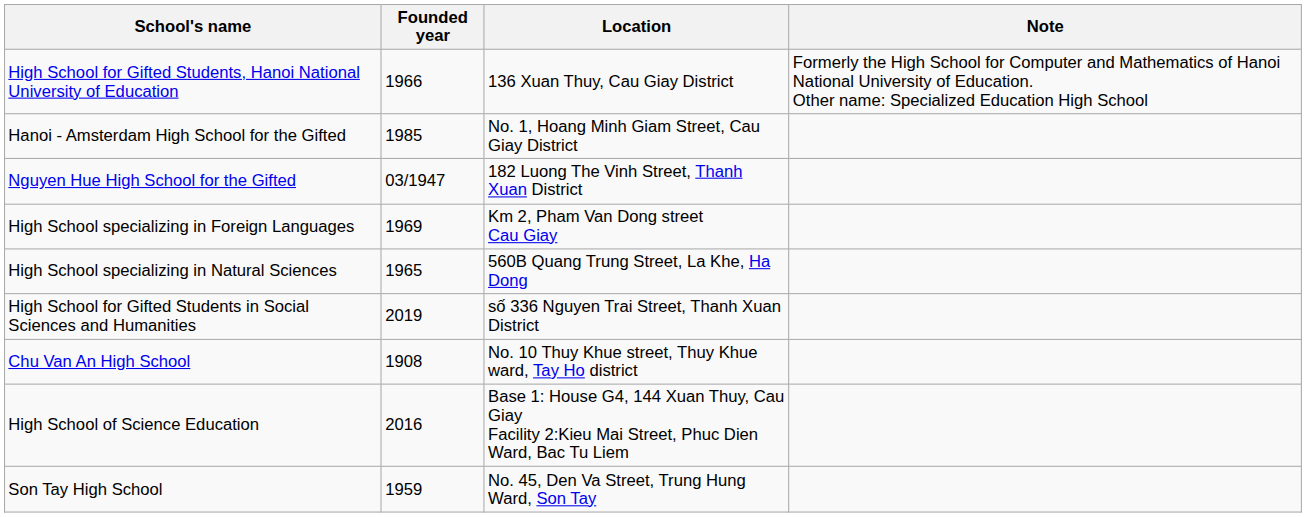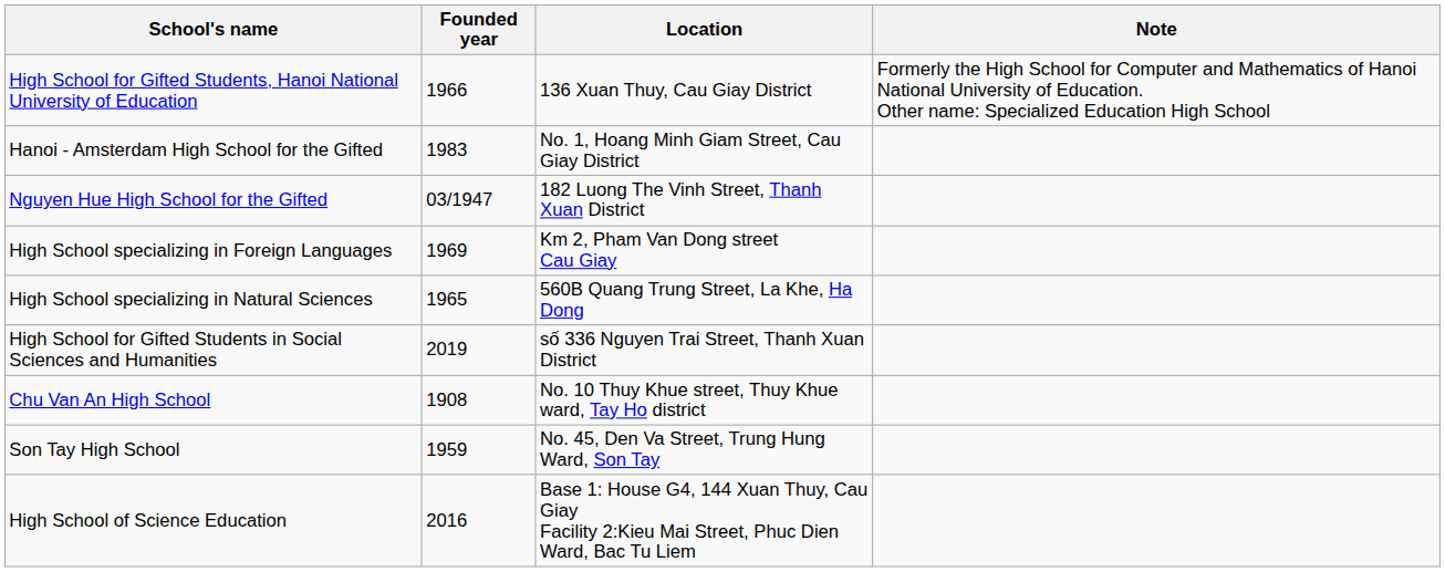 <table class="wikitable">
 <tr>
 <th>School's name</th>
 <th>Founded year</th>
 <th>Location</th>
 <th>Note</th>
 </tr>
 <tr>
 <td><a href='#'>High School for Gifted Students, Hanoi National University of Education</a></td>
 <td>1966</td>
 <td>136 Xuan Thuy, Cau Giay District</td>
 <td>Formerly the High School for Computer and Mathematics of Hanoi National University of Education.<br>Other name: Specialized Education High School</td>
 </tr>
 <tr>
 <td>Hanoi - Amsterdam High School for the Gifted</td>
-<td>1985</td>
+<td>1983</td>
 <td>No. 1, Hoang Minh Giam Street, Cau Giay District</td>
 <td></td>
 </tr>
 <tr>
 <td><a href='#'>Nguyen Hue High School for the Gifted</a></td>
 <td>03/1947</td>
 <td>182 Luong The Vinh Street, <a href='#'>Thanh Xuan</a> District</td>
 <td></td>
 </tr>
 <tr>
 <td>High School specializing in Foreign Languages</td>
 <td>1969</td>
 <td>Km 2, Pham Van Dong street<br><a href='#'>Cau Giay</a></td>
 <td></td>
 </tr>
 <tr>
 <td>High School specializing in Natural Sciences</td>
 <td>1965</td>
 <td>560B Quang Trung Street, La Khe, <a href='#'>Ha Dong</a></td>
 <td></td>
 </tr>
 <tr>
 <td>High School for Gifted Students in Social Sciences and Humanities</td>
 <td>2019</td>
 <td>số 336 Nguyen Trai Street, Thanh Xuan District</td>
 <td></td>
 </tr>
 <tr>
 <td><a href='#'>Chu Van An High School</a></td>
 <td>1908</td>
 <td>No. 10 Thuy Khue street, Thuy Khue ward, <a href='#'>Tay Ho</a> district</td>
 <td></td>
 </tr>
 <tr>
+<td>Son Tay High School</td>
+<td>1959</td>
+<td>No. 45, Den Va Street, Trung Hung Ward, <a href='#'>Son Tay</a></td>
+<td></td>
+</tr>
+<tr>
 <td>High School of Science Education</td>
 <td>2016</td>
 <td>Base 1: House G4, 144 Xuan Thuy, Cau Giay<br>Facility 2:Kieu Mai Street, Phuc Dien Ward, Bac Tu Liem</td>
 <td><br></td>
 </tr>
-<tr>
-<td>Son Tay High School</td>
-<td>1959</td>
-<td>No. 45, Den Va Street, Trung Hung Ward, <a href='#'>Son Tay</a></td>
-<td></td>
-</tr>
 </table>
